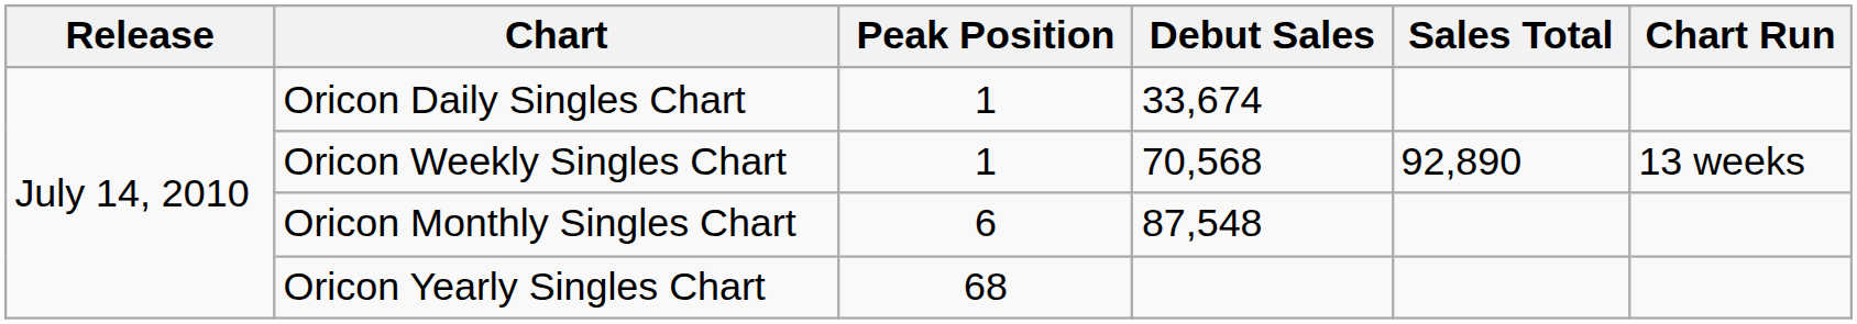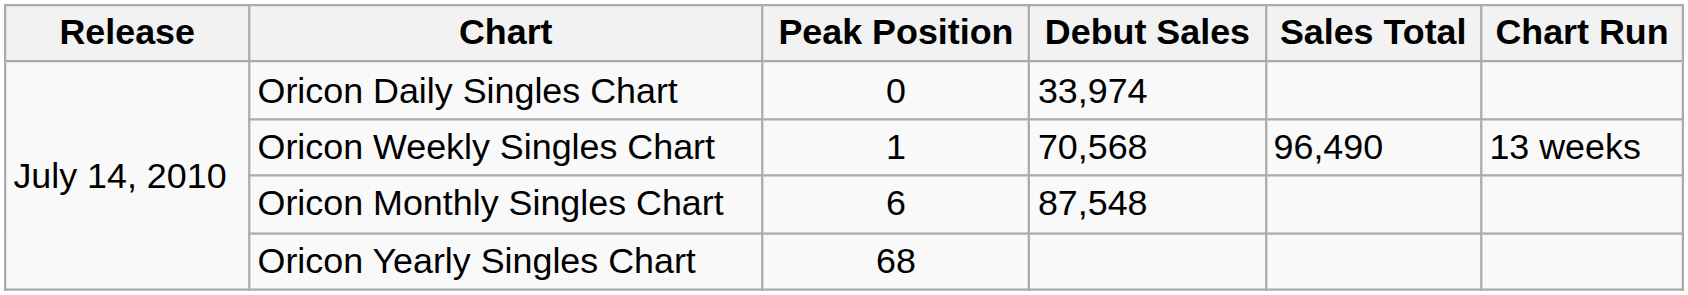 <table class="wikitable" width="750px">
 <tr>
 <th>Release</th>
 <th>Chart</th>
 <th>Peak Position</th>
 <th>Debut Sales</th>
 <th>Sales Total</th>
 <th>Chart Run</th>
 </tr>
 <tr 1week>
 <td rowspan="4">July 14, 2010</td>
 <td>Oricon Daily Singles Chart</td>
-<td align="center">1</td>
-<td>33,674</td>
+<td align="center">0</td>
+<td>33,974</td>
 <td></td>
 <td></td>
 </tr>
 <tr>
 <td>Oricon Weekly Singles Chart</td>
 <td align="center">1</td>
 <td>70,568</td>
-<td>92,890</td>
+<td>96,490</td>
 <td>13 weeks</td>
 </tr>
 <tr>
 <td>Oricon Monthly Singles Chart</td>
 <td align="center">6</td>
 <td>87,548</td>
 <td></td>
 <td></td>
 </tr>
 <tr>
 <td>Oricon Yearly Singles Chart</td>
 <td align="center">68</td>
 <td></td>
 <td></td>
 <td></td>
 </tr>
 </table>
